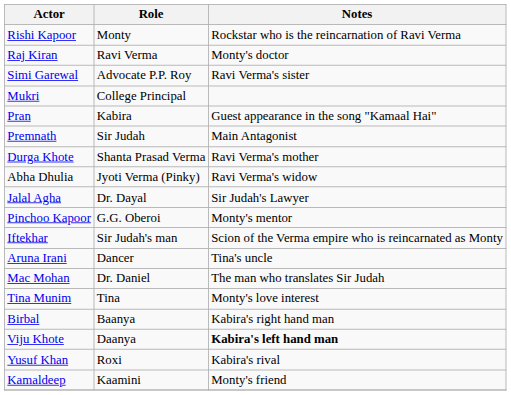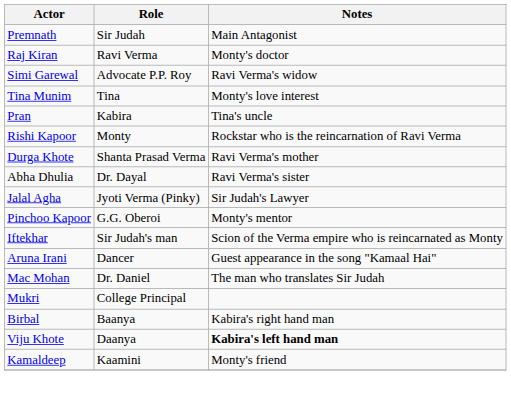 <table class="wikitable sortable">
 <tr>
 <th>Actor</th>
 <th>Role</th>
 <th>Notes</th>
 </tr>
 <tr>
-<td><a href='#'>Rishi Kapoor</a></td>
-<td>Monty</td>
-<td>Rockstar who is the reincarnation of Ravi Verma</td>
+<td><a href='#'>Premnath</a></td>
+<td>Sir Judah</td>
+<td>Main Antagonist</td>
 </tr>
 <tr>
 <td><a href='#'>Raj Kiran</a></td>
 <td>Ravi Verma</td>
 <td>Monty's doctor</td>
 </tr>
 <tr>
 <td><a href='#'>Simi Garewal</a></td>
 <td>Advocate P.P. Roy</td>
-<td>Ravi Verma's sister</td>
+<td>Ravi Verma's widow</td>
 </tr>
 <tr>
-<td><a href='#'>Mukri</a></td>
-<td>College Principal</td>
-<td></td>
+<td><a href='#'>Tina Munim</a></td>
+<td>Tina</td>
+<td>Monty's love interest</td>
 </tr>
 <tr>
 <td><a href='#'>Pran</a></td>
 <td>Kabira</td>
-<td>Guest appearance in the song "Kamaal Hai"</td>
+<td>Tina's uncle</td>
 </tr>
 <tr>
-<td><a href='#'>Premnath</a></td>
-<td>Sir Judah</td>
-<td>Main Antagonist</td>
+<td><a href='#'>Rishi Kapoor</a></td>
+<td>Monty</td>
+<td>Rockstar who is the reincarnation of Ravi Verma</td>
 </tr>
 <tr>
 <td><a href='#'>Durga Khote</a></td>
 <td>Shanta Prasad Verma</td>
 <td>Ravi Verma's mother</td>
 </tr>
 <tr>
 <td>Abha Dhulia</td>
-<td>Jyoti Verma (Pinky)</td>
-<td>Ravi Verma's widow</td>
+<td>Dr. Dayal</td>
+<td>Ravi Verma's sister</td>
 </tr>
 <tr>
 <td><a href='#'>Jalal Agha</a></td>
-<td>Dr. Dayal</td>
+<td>Jyoti Verma (Pinky)</td>
 <td>Sir Judah's Lawyer</td>
 </tr>
 <tr>
 <td><a href='#'>Pinchoo Kapoor</a></td>
 <td>G.G. Oberoi</td>
 <td>Monty's mentor</td>
 </tr>
 <tr>
 <td><a href='#'>Iftekhar</a></td>
 <td>Sir Judah's man</td>
 <td>Scion of the Verma empire who is reincarnated as Monty</td>
 </tr>
 <tr>
 <td><a href='#'>Aruna Irani</a></td>
 <td>Dancer</td>
-<td>Tina's uncle</td>
+<td>Guest appearance in the song "Kamaal Hai"</td>
 </tr>
 <tr>
 <td><a href='#'>Mac Mohan</a></td>
 <td>Dr. Daniel</td>
 <td>The man who translates Sir Judah</td>
 </tr>
 <tr>
-<td><a href='#'>Tina Munim</a></td>
-<td>Tina</td>
-<td>Monty's love interest</td>
+<td><a href='#'>Mukri</a></td>
+<td>College Principal</td>
+<td></td>
 </tr>
 <tr>
 <td><a href='#'>Birbal</a></td>
 <td>Baanya</td>
 <td>Kabira's right hand man</td>
 </tr>
 <tr>
 <td><a href='#'>Viju Khote</a></td>
 <td>Daanya</td>
 <td><strong>Kabira's left hand man</strong></td>
 </tr>
 <tr>
-<td><a href='#'>Yusuf Khan</a></td>
-<td>Roxi</td>
-<td>Kabira's rival</td>
-</tr>
-<tr>
 <td><a href='#'>Kamaldeep</a></td>
 <td>Kaamini</td>
 <td>Monty's friend</td>
 </tr>
 <tr>
 </tr>
 </table>
